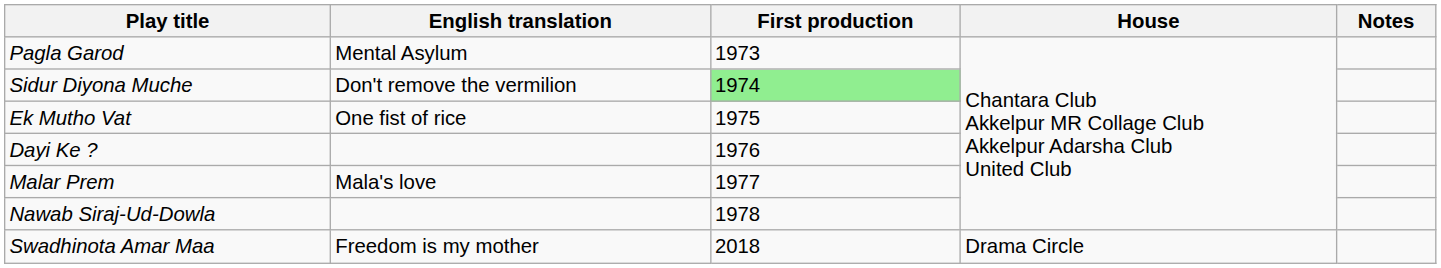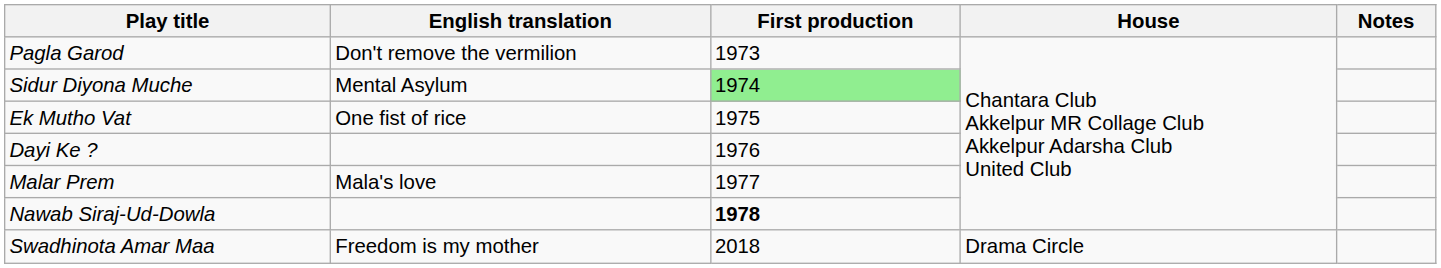 <table class="wikitable sortable plainrowheaders" width="67.5%" style="font-size: 95%;">
 <tr>
 <th scope="col">Play title</th>
 <th scope="col">English translation</th>
 <th scope="col">First production</th>
 <th scope="col">House</th>
 <th scope="col" class="unsortable">Notes</th>
 </tr>
 <tr>
 <td><em>Pagla Garod</em></td>
-<td>Mental Asylum</td>
+<td>Don't remove the vermilion</td>
 <td>1973</td>
 <td rowspan="6">Chantara Club<br>Akkelpur MR Collage Club<br>Akkelpur Adarsha Club<br>United Club</td>
 <td></td>
 </tr>
 <tr>
 <td><em>Sidur Diyona Muche</em></td>
-<td>Don't remove the vermilion</td>
+<td>Mental Asylum</td>
 <td style="background: lightgreen;">1974</td>
 <td></td>
 </tr>
 <tr>
 <td><em>Ek Mutho Vat</em></td>
 <td>One fist of rice</td>
 <td>1975</td>
 <td></td>
 </tr>
 <tr>
 <td><em>Dayi Ke ?</em></td>
 <td></td>
 <td>1976</td>
 <td></td>
 </tr>
 <tr>
 <td><em>Malar Prem</em></td>
 <td>Mala's love</td>
 <td>1977</td>
 <td></td>
 </tr>
 <tr>
 <td><em>Nawab Siraj-Ud-Dowla</em></td>
 <td></td>
-<td>1978</td>
+<td><strong>1978</strong></td>
 <td></td>
 </tr>
 <tr>
 <td><em>Swadhinota Amar Maa</em></td>
 <td>Freedom is my mother</td>
 <td>2018</td>
 <td>Drama Circle</td>
 <td></td>
 </tr>
 </table>
